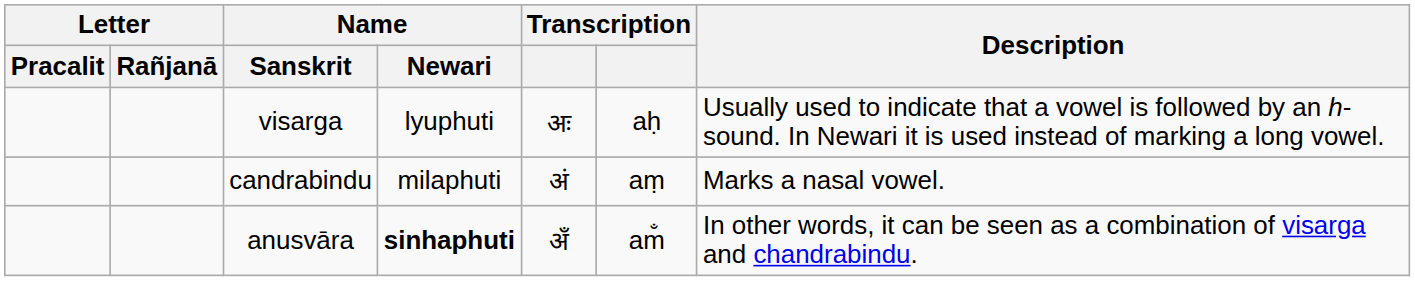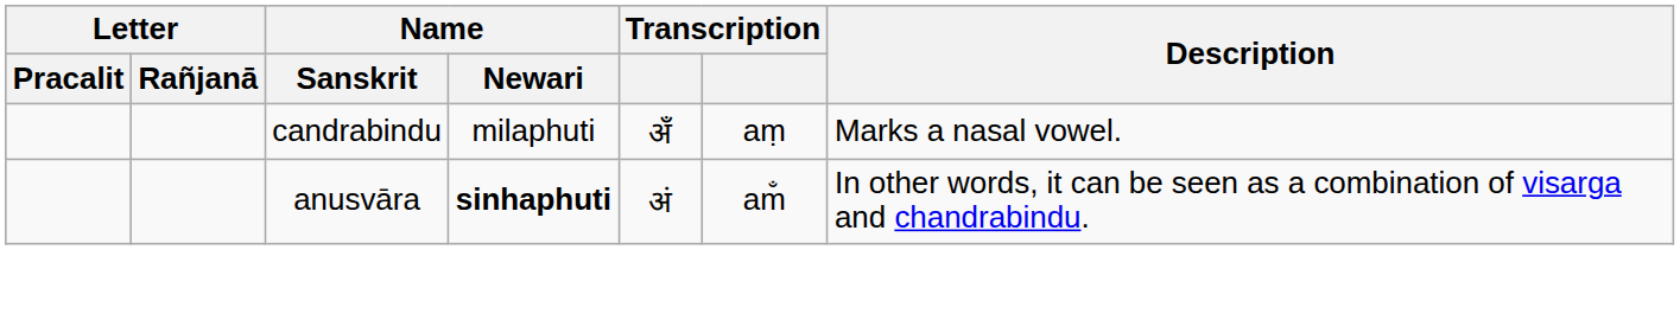 <table class="wikitable" style="text-align: center">
 <tr>
 <th colspan="2">Letter</th>
 <th colspan="2">Name</th>
 <th colspan="2">Transcription</th>
 <th rowspan="2">Description</th>
 </tr>
 <tr>
 <th>Pracalit</th>
 <th>Rañjanā</th>
 <th>Sanskrit</th>
 <th>Newari</th>
 <th></th>
 <th></th>
 </tr>
 <tr>
 <td></td>
 <td></td>
-<td>visarga</td>
-<td>lyuphuti</td>
-<td>अः</td>
-<td>aḥ</td>
-<td style="text-align: left">Usually used to indicate that a vowel is followed by an <em>h</em>-sound. In Newari it is used instead of marking a long vowel.</td>
-</tr>
-<tr>
-<td></td>
-<td></td>
 <td>candrabindu</td>
 <td>milaphuti</td>
-<td>अं</td>
+<td>अँ</td>
 <td>aṃ</td>
 <td style="text-align: left">Marks a nasal vowel.</td>
 </tr>
 <tr>
 <td></td>
 <td></td>
 <td>anusvāra</td>
 <td><strong>sinhaphuti</strong></td>
-<td>अँ</td>
+<td>अं</td>
 <td>am̐</td>
 <td style="text-align: left">In other words, it can be seen as a combination of <a href='#'>visarga</a> and <a href='#'>chandrabindu</a>.</td>
 </tr>
 </table>
